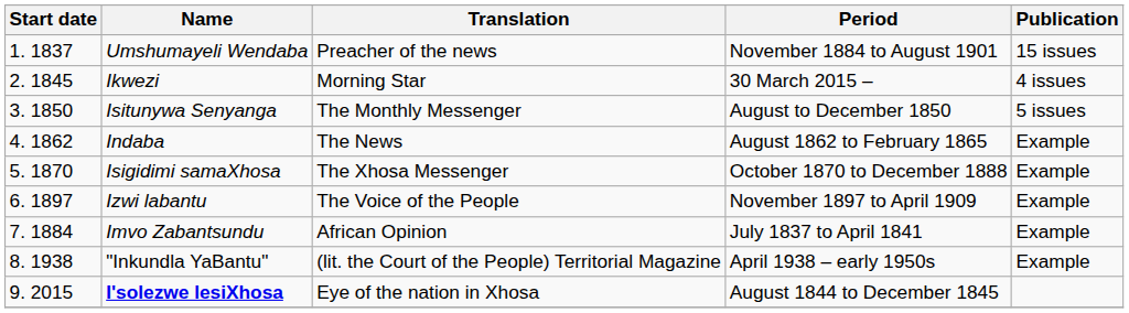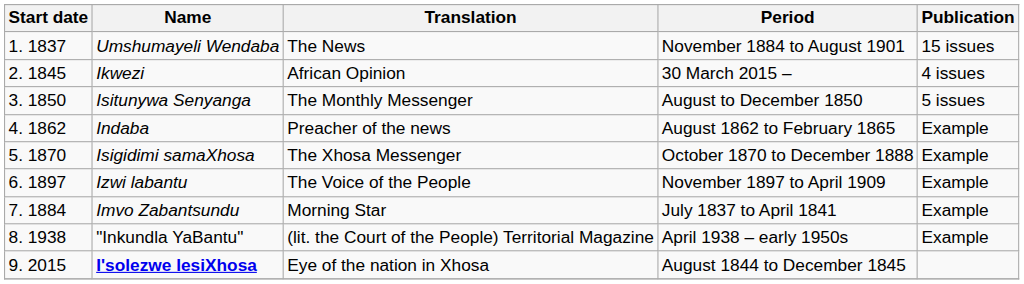 <table class="wikitable">
 <tr>
 </tr>
 <tr>
 <th>Start date</th>
 <th>Name</th>
 <th>Translation</th>
 <th>Period</th>
 <th>Publication</th>
 </tr>
 <tr>
 <td>1. 1837</td>
 <td><em>Umshumayeli Wendaba</em></td>
-<td>Preacher of the news</td>
+<td>The News</td>
 <td>November 1884 to August 1901</td>
 <td>15 issues</td>
 </tr>
 <tr>
 <td>2. 1845</td>
 <td><em>Ikwezi</em></td>
-<td>Morning Star</td>
+<td>African Opinion</td>
 <td>30 March 2015 –</td>
 <td>4 issues</td>
 </tr>
 <tr>
 <td>3. 1850</td>
 <td><em>Isitunywa Senyanga</em></td>
 <td>The Monthly Messenger</td>
 <td>August to December 1850</td>
 <td>5 issues</td>
 </tr>
 <tr>
 <td>4. 1862</td>
 <td><em>Indaba</em></td>
-<td>The News</td>
+<td>Preacher of the news</td>
 <td>August 1862 to February 1865</td>
 <td>Example</td>
 </tr>
 <tr>
 <td>5. 1870</td>
 <td><em>Isigidimi samaXhosa</em></td>
 <td>The Xhosa Messenger</td>
 <td>October 1870 to December 1888</td>
 <td>Example</td>
 </tr>
 <tr>
 <td>6. 1897</td>
 <td><em>Izwi labantu</em></td>
 <td>The Voice of the People</td>
 <td>November 1897 to April 1909</td>
 <td>Example</td>
 </tr>
 <tr>
 <td>7. 1884</td>
 <td><em>Imvo Zabantsundu</em></td>
-<td>African Opinion</td>
+<td>Morning Star</td>
 <td>July 1837 to April 1841</td>
 <td>Example</td>
 </tr>
 <tr>
 <td>8. 1938</td>
 <td>"Inkundla YaBantu"</td>
 <td>(lit. the Court of the People) Territorial Magazine</td>
 <td>April 1938 – early 1950s</td>
 <td>Example</td>
 </tr>
 <tr>
 <td>9. 2015</td>
 <td><strong><a href='#'>I'solezwe lesiXhosa</a></strong></td>
 <td>Eye of the nation in Xhosa</td>
 <td>August 1844 to December 1845</td>
 <td></td>
 </tr>
 <tr>
 </tr>
 </table>
